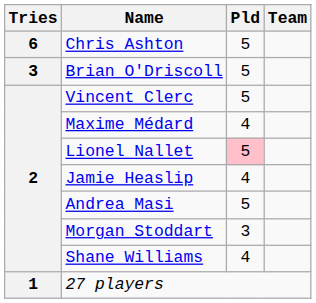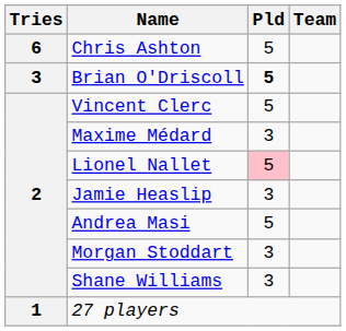 <table class="wikitable">
 <tr>
 <th>Tries</th>
 <th>Name</th>
 <th>Pld</th>
 <th>Team</th>
 </tr>
 <tr>
 <th>6</th>
 <td><a href='#'>Chris Ashton</a></td>
 <td style="text-align:center">5</td>
 <td></td>
 </tr>
 <tr>
 <th>3</th>
 <td><a href='#'>Brian O'Driscoll</a></td>
-<td style="text-align:center">5</td>
+<td style="text-align:center"><strong>5</strong></td>
 <td></td>
 </tr>
 <tr>
 <th rowspan="7">2</th>
 <td><a href='#'>Vincent Clerc</a></td>
 <td style="text-align:center">5</td>
 <td></td>
 </tr>
 <tr>
 <td><a href='#'>Maxime Médard</a></td>
-<td style="text-align:center">4</td>
+<td style="text-align:center">3</td>
 <td></td>
 </tr>
 <tr>
 <td><a href='#'>Lionel Nallet</a></td>
 <td style="background: pink; text-align:center">5</td>
 <td></td>
 </tr>
 <tr>
 <td><a href='#'>Jamie Heaslip</a></td>
-<td style="text-align:center">4</td>
+<td style="text-align:center">3</td>
 <td></td>
 </tr>
 <tr>
 <td><a href='#'>Andrea Masi</a></td>
 <td style="text-align:center">5</td>
 <td></td>
 </tr>
 <tr>
 <td><a href='#'>Morgan Stoddart</a></td>
 <td style="text-align:center">3</td>
 <td></td>
 </tr>
 <tr>
 <td><a href='#'>Shane Williams</a></td>
-<td style="text-align:center">4</td>
+<td style="text-align:center">3</td>
 <td></td>
 </tr>
 <tr>
 <th>1</th>
 <td colspan="3"><em>27 players</em></td>
 </tr>
 </table>
